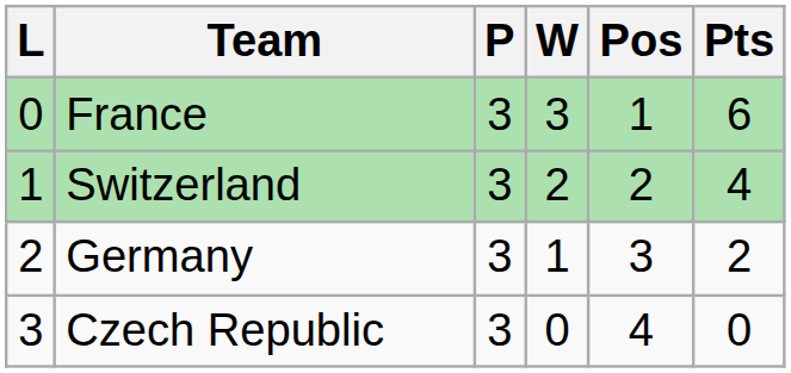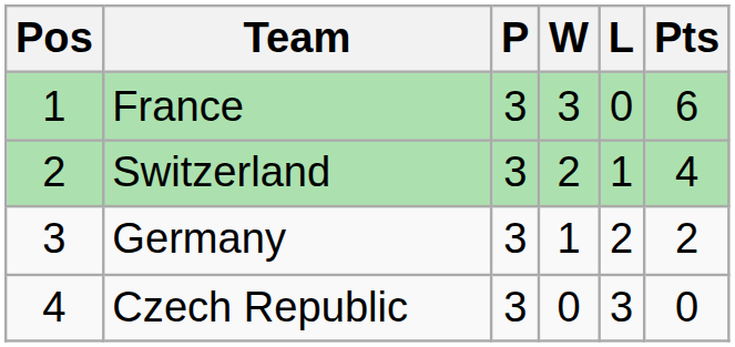 <table class="wikitable" style="font-size: 100%">
 <tr>
-<th width=10>L</th>
+<th width=20>Pos</th>
 <th width=140>Team</th>
 <th width=10>P</th>
 <th width=10>W</th>
-<th width=20>Pos</th>
+<th width=10>L</th>
 <th width=20>Pts</th>
 </tr>
 <tr align=center style="background:#ACE1AF;">
-<td>0</td>
+<td>1</td>
 <td align="left"> France</td>
 <td>3</td>
 <td>3</td>
-<td>1</td>
+<td>0</td>
 <td>6</td>
 </tr>
 <tr align=center style="background:#ACE1AF;">
-<td>1</td>
+<td>2</td>
 <td align="left"> Switzerland</td>
 <td>3</td>
 <td>2</td>
-<td>2</td>
+<td>1</td>
 <td>4</td>
 </tr>
 <tr align=center>
-<td>2</td>
+<td>3</td>
 <td align="left"> Germany</td>
 <td>3</td>
 <td>1</td>
-<td>3</td>
+<td>2</td>
 <td>2</td>
 </tr>
 <tr align=center>
-<td>3</td>
+<td>4</td>
 <td align="left"> Czech Republic</td>
 <td>3</td>
 <td>0</td>
-<td>4</td>
+<td>3</td>
 <td>0</td>
 </tr>
 </table>
